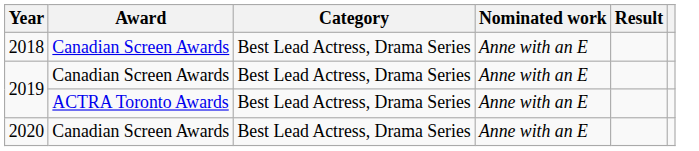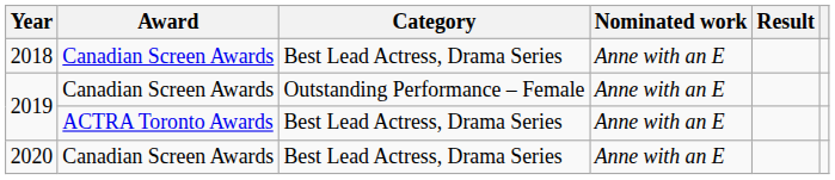 <table class="wikitable">
 <tr>
 <th>Year</th>
 <th>Award</th>
 <th>Category</th>
 <th>Nominated work</th>
 <th>Result</th>
 <th></th>
 </tr>
 <tr>
 <td>2018</td>
 <td><a href='#'>Canadian Screen Awards</a></td>
 <td>Best Lead Actress, Drama Series</td>
 <td><em>Anne with an E</em></td>
 <td></td>
 <td></td>
 </tr>
 <tr>
 <td rowspan="2">2019</td>
 <td>Canadian Screen Awards</td>
-<td>Best Lead Actress, Drama Series</td>
+<td>Outstanding Performance – Female</td>
 <td><em>Anne with an E</em></td>
 <td></td>
 <td></td>
 </tr>
 <tr>
 <td><a href='#'>ACTRA Toronto Awards</a></td>
 <td>Best Lead Actress, Drama Series</td>
 <td><em>Anne with an E</em></td>
 <td></td>
 <td></td>
 </tr>
 <tr>
 <td>2020</td>
 <td>Canadian Screen Awards</td>
 <td>Best Lead Actress, Drama Series</td>
 <td><em>Anne with an E</em></td>
 <td></td>
 <td></td>
 </tr>
 </table>
